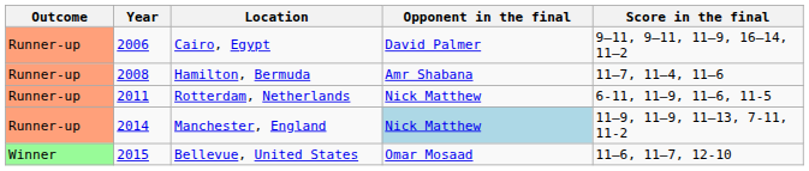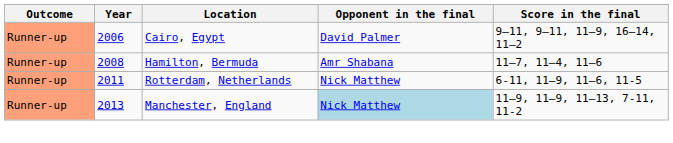 <table class="sortable wikitable">
 <tr>
 <th width="100">Outcome</th>
 <th width="50">Year</th>
 <th width="200">Location</th>
 <th width="200">Opponent in the final</th>
 <th width="200">Score in the final</th>
 </tr>
 <tr>
 <td bgcolor="ffa07a">Runner-up</td>
 <td><a href='#'>2006</a></td>
 <td><a href='#'>Cairo</a>, <a href='#'>Egypt</a></td>
 <td>   <a href='#'>David Palmer</a></td>
 <td>9–11, 9–11, 11–9, 16–14, 11–2</td>
 </tr>
 <tr>
 <td bgcolor="ffa07a">Runner-up</td>
 <td><a href='#'>2008</a></td>
 <td><a href='#'>Hamilton</a>, <a href='#'>Bermuda</a></td>
 <td>   <a href='#'>Amr Shabana</a></td>
 <td>11–7, 11–4, 11–6</td>
 </tr>
 <tr>
 <td bgcolor="ffa07a">Runner-up</td>
 <td><a href='#'>2011</a></td>
 <td><a href='#'>Rotterdam</a>, <a href='#'>Netherlands</a></td>
 <td>   <a href='#'>Nick Matthew</a></td>
 <td>6-11, 11–9, 11–6, 11-5</td>
 </tr>
 <tr>
 <td bgcolor="ffa07a">Runner-up</td>
-<td><a href='#'>2014</a></td>
+<td><a href='#'>2013</a></td>
 <td><a href='#'>Manchester</a>, <a href='#'>England</a></td>
 <td style="background: lightblue;">   <a href='#'>Nick Matthew</a></td>
 <td>11–9, 11–9, 11–13, 7-11, 11-2</td>
 </tr>
-<tr>
-<td bgcolor="98FB98">Winner</td>
-<td><a href='#'>2015</a></td>
-<td><a href='#'>Bellevue</a>, <a href='#'>United States</a></td>
-<td>   <a href='#'>Omar Mosaad</a></td>
-<td>11–6, 11–7, 12-10</td>
-</tr>
 </table>
